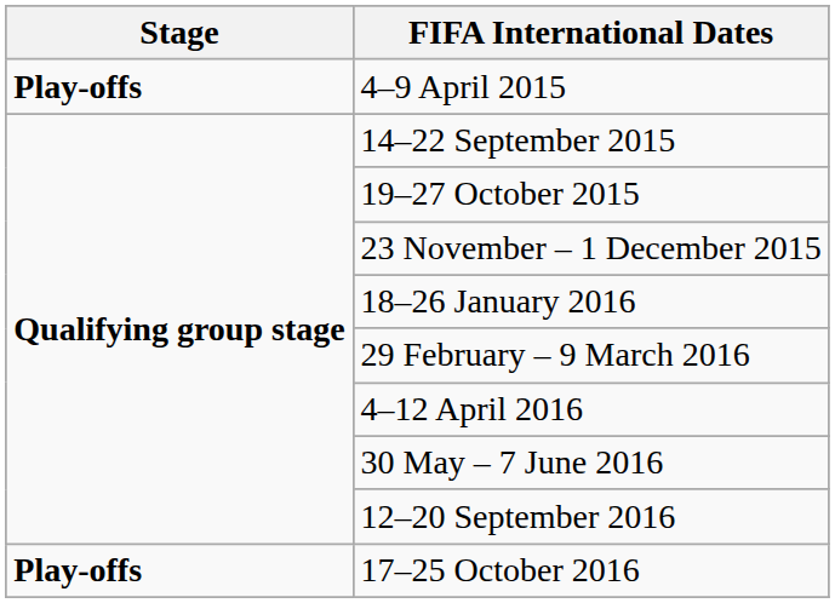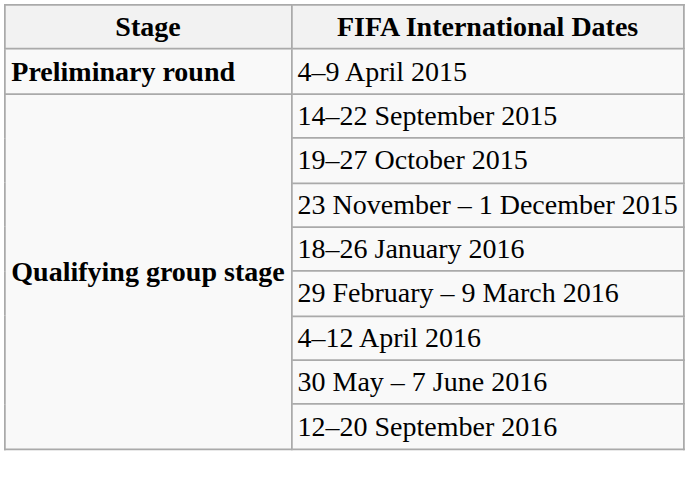 <table class="wikitable">
 <tr>
 <th>Stage</th>
 <th>FIFA International Dates</th>
 </tr>
 <tr>
-<td><strong>Play-offs</strong></td>
+<td><strong>Preliminary round</strong></td>
 <td>4–9 April 2015</td>
 </tr>
 <tr>
 <td rowspan=8><strong>Qualifying group stage</strong></td>
 <td>14–22 September 2015</td>
 </tr>
 <tr>
 <td>19–27 October 2015</td>
 </tr>
 <tr>
 <td>23 November – 1 December 2015</td>
 </tr>
 <tr>
 <td>18–26 January 2016</td>
 </tr>
 <tr>
 <td>29 February – 9 March 2016</td>
 </tr>
 <tr>
 <td>4–12 April 2016</td>
 </tr>
 <tr>
 <td>30 May – 7 June 2016</td>
 </tr>
 <tr>
 <td>12–20 September 2016</td>
 </tr>
-<tr>
-<td><strong>Play-offs</strong></td>
-<td>17–25 October 2016</td>
-</tr>
 </table>
